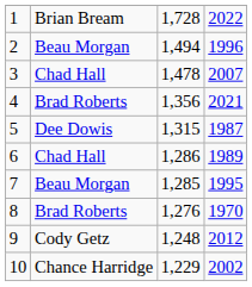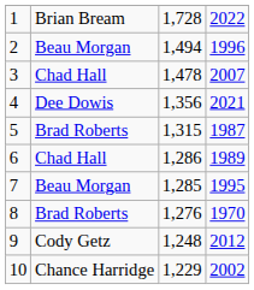 <table class="wikitable">
 <tr>
 </tr>
 <tr>
 <td>1</td>
 <td>Brian Bream</td>
 <td>1,728</td>
 <td><a href='#'>2022</a></td>
 </tr>
 <tr>
 <td>2</td>
 <td><a href='#'>Beau Morgan</a></td>
 <td>1,494</td>
 <td><a href='#'>1996</a></td>
 </tr>
 <tr>
 <td>3</td>
 <td><a href='#'>Chad Hall</a></td>
 <td>1,478</td>
 <td><a href='#'>2007</a></td>
 </tr>
 <tr>
 <td>4</td>
-<td><a href='#'>Brad Roberts</a></td>
+<td><a href='#'>Dee Dowis</a></td>
 <td>1,356</td>
 <td><a href='#'>2021</a></td>
 </tr>
 <tr>
 <td>5</td>
-<td><a href='#'>Dee Dowis</a></td>
+<td><a href='#'>Brad Roberts</a></td>
 <td>1,315</td>
 <td><a href='#'>1987</a></td>
 </tr>
 <tr>
 <td>6</td>
 <td><a href='#'>Chad Hall</a></td>
 <td>1,286</td>
 <td><a href='#'>1989</a></td>
 </tr>
 <tr>
 <td>7</td>
 <td><a href='#'>Beau Morgan</a></td>
 <td>1,285</td>
 <td><a href='#'>1995</a></td>
 </tr>
 <tr>
 <td>8</td>
 <td><a href='#'>Brad Roberts</a></td>
 <td>1,276</td>
 <td><a href='#'>1970</a></td>
 </tr>
 <tr>
 <td>9</td>
 <td>Cody Getz</td>
 <td>1,248</td>
 <td><a href='#'>2012</a></td>
 </tr>
 <tr>
 <td>10</td>
 <td>Chance Harridge</td>
 <td>1,229</td>
 <td><a href='#'>2002</a></td>
 </tr>
 </table>
